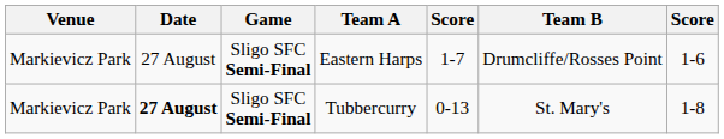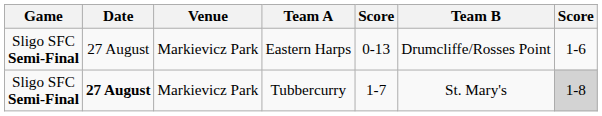 <table class="wikitable">
 <tr>
+<th>Game</th>
+<th>Date</th>
 <th>Venue</th>
-<th>Date</th>
-<th>Game</th>
 <th>Team A</th>
 <th>Score</th>
 <th>Team B</th>
 <th>Score</th>
 </tr>
 <tr align="center">
+<td>Sligo SFC<br><strong>Semi-Final</strong></td>
+<td>27 August</td>
 <td>Markievicz Park</td>
-<td>27 August</td>
-<td>Sligo SFC<br><strong>Semi-Final</strong></td>
 <td>Eastern Harps</td>
-<td>1-7</td>
+<td>0-13</td>
 <td>Drumcliffe/Rosses Point</td>
 <td>1-6</td>
 </tr>
 <tr align="center">
+<td>Sligo SFC<br><strong>Semi-Final</strong></td>
+<td><strong>27 August</strong></td>
 <td>Markievicz Park</td>
-<td><strong>27 August</strong></td>
-<td>Sligo SFC<br><strong>Semi-Final</strong></td>
 <td>Tubbercurry</td>
-<td>0-13</td>
+<td>1-7</td>
 <td>St. Mary's</td>
-<td>1-8</td>
+<td style="background: lightgrey;">1-8</td>
 </tr>
 </table>
